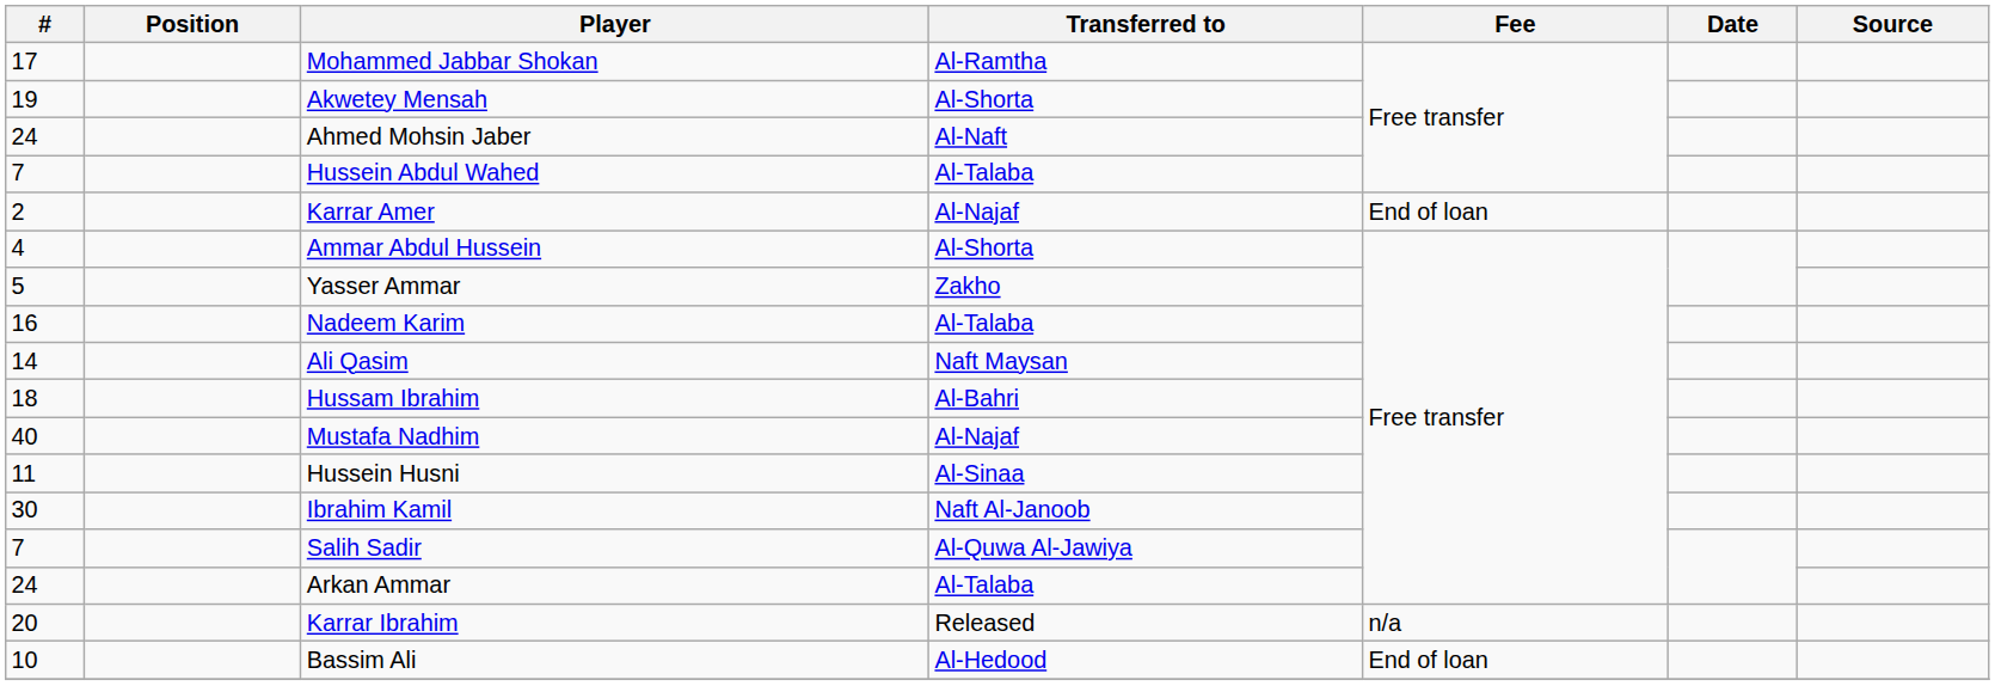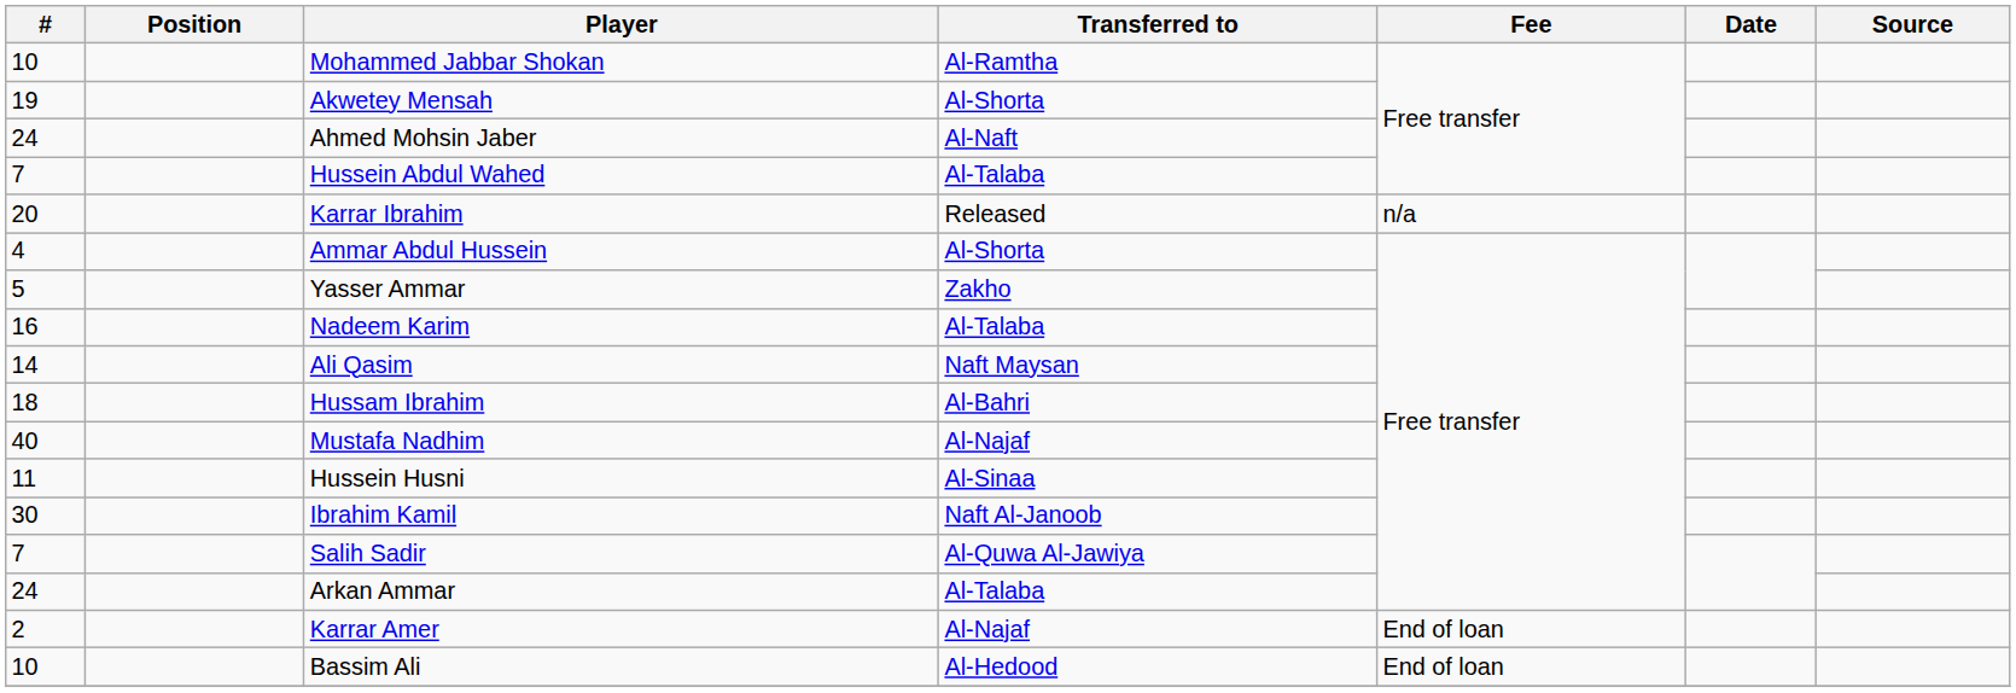 <table class="wikitable sortable" style="width:90%; text-align:center; font-size:85%; text-align:left;">
 <tr>
 <th>#</th>
 <th>Position</th>
 <th>Player</th>
 <th>Transferred to</th>
 <th>Fee</th>
 <th>Date</th>
 <th>Source</th>
 </tr>
 <tr>
-<td>17</td>
+<td>10</td>
 <td></td>
 <td> <a href='#'>Mohammed Jabbar Shokan</a></td>
 <td> <a href='#'>Al-Ramtha</a></td>
 <td rowspan=4>Free transfer</td>
 <td></td>
 <td></td>
 </tr>
 <tr>
 <td>19</td>
 <td></td>
 <td> <a href='#'>Akwetey Mensah</a></td>
 <td> <a href='#'>Al-Shorta</a></td>
 <td></td>
 <td></td>
 </tr>
 <tr>
 <td>24</td>
 <td></td>
 <td> Ahmed Mohsin Jaber</td>
 <td> <a href='#'>Al-Naft</a></td>
 <td></td>
 <td></td>
 </tr>
 <tr>
 <td>7</td>
 <td></td>
 <td> <a href='#'>Hussein Abdul Wahed</a></td>
 <td> <a href='#'>Al-Talaba</a></td>
 <td></td>
 <td></td>
 </tr>
 <tr>
-<td>2</td>
+<td>20</td>
 <td></td>
-<td> <a href='#'>Karrar Amer</a></td>
-<td> <a href='#'>Al-Najaf</a></td>
-<td>End of loan</td>
+<td> <a href='#'>Karrar Ibrahim</a></td>
+<td>Released</td>
+<td>n/a</td>
 <td></td>
 <td></td>
 </tr>
 <tr>
 <td>4</td>
 <td></td>
 <td> <a href='#'>Ammar Abdul Hussein</a></td>
 <td> <a href='#'>Al-Shorta</a></td>
 <td rowspan=10>Free transfer</td>
 <td rowspan=2></td>
 <td></td>
 </tr>
 <tr>
 <td>5</td>
 <td></td>
 <td> Yasser Ammar</td>
 <td> <a href='#'>Zakho</a></td>
 <td></td>
 </tr>
 <tr>
 <td>16</td>
 <td></td>
 <td> <a href='#'>Nadeem Karim</a></td>
 <td> <a href='#'>Al-Talaba</a></td>
 <td></td>
 <td></td>
 </tr>
 <tr>
 <td>14</td>
 <td></td>
 <td> <a href='#'>Ali Qasim</a></td>
 <td> <a href='#'>Naft Maysan</a></td>
 <td></td>
 <td></td>
 </tr>
 <tr>
 <td>18</td>
 <td></td>
 <td> <a href='#'>Hussam Ibrahim</a></td>
 <td> <a href='#'>Al-Bahri</a></td>
 <td></td>
 <td></td>
 </tr>
 <tr>
 <td>40</td>
 <td></td>
 <td> <a href='#'>Mustafa Nadhim</a></td>
 <td> <a href='#'>Al-Najaf</a></td>
 <td></td>
 <td></td>
 </tr>
 <tr>
 <td>11</td>
 <td></td>
 <td> Hussein Husni</td>
 <td> <a href='#'>Al-Sinaa</a></td>
 <td></td>
 <td></td>
 </tr>
 <tr>
 <td>30</td>
 <td></td>
 <td> <a href='#'>Ibrahim Kamil</a></td>
 <td> <a href='#'>Naft Al-Janoob</a></td>
 <td></td>
 <td></td>
 </tr>
 <tr>
 <td>7</td>
 <td></td>
 <td> <a href='#'>Salih Sadir</a></td>
 <td> <a href='#'>Al-Quwa Al-Jawiya</a></td>
 <td rowspan=2></td>
 <td></td>
 </tr>
 <tr>
 <td>24</td>
 <td></td>
 <td> Arkan Ammar</td>
 <td> <a href='#'>Al-Talaba</a></td>
 <td></td>
 </tr>
 <tr>
-<td>20</td>
+<td>2</td>
 <td></td>
-<td> <a href='#'>Karrar Ibrahim</a></td>
-<td>Released</td>
-<td>n/a</td>
+<td> <a href='#'>Karrar Amer</a></td>
+<td> <a href='#'>Al-Najaf</a></td>
+<td>End of loan</td>
 <td></td>
 <td></td>
 </tr>
 <tr>
 <td>10</td>
 <td></td>
 <td> Bassim Ali</td>
 <td> <a href='#'>Al-Hedood</a></td>
 <td>End of loan</td>
 <td rowspan=1></td>
 <td></td>
 </tr>
 <tr>
 </tr>
 </table>
